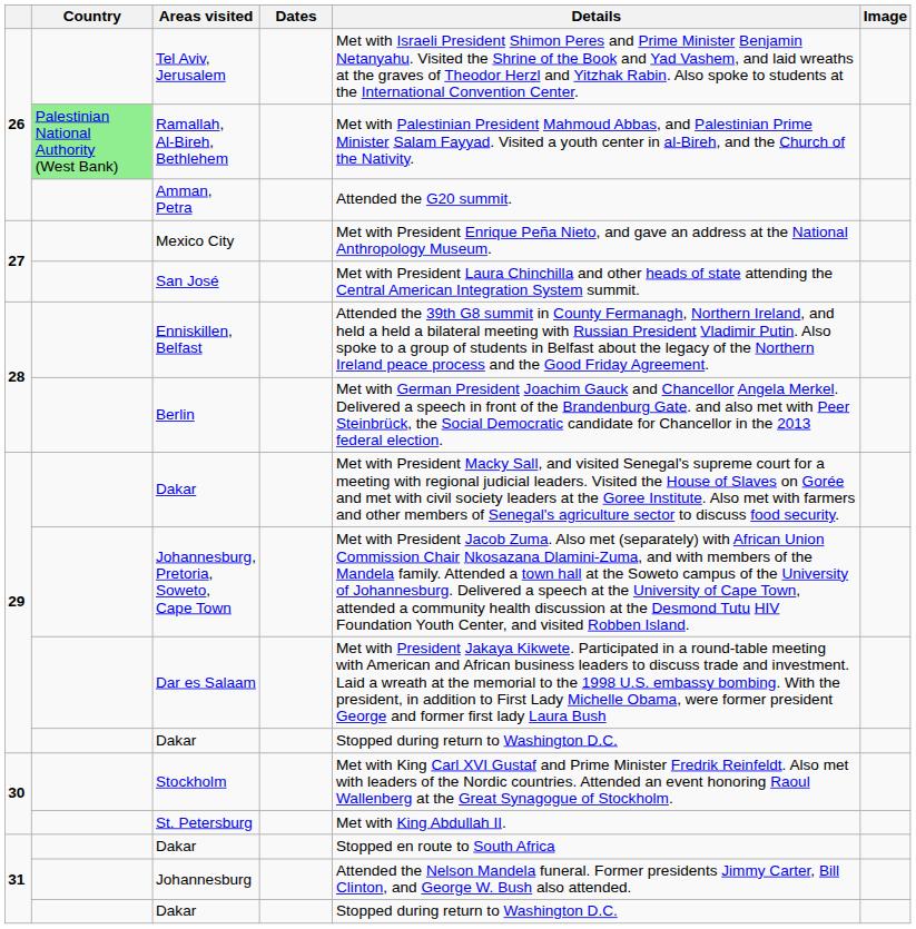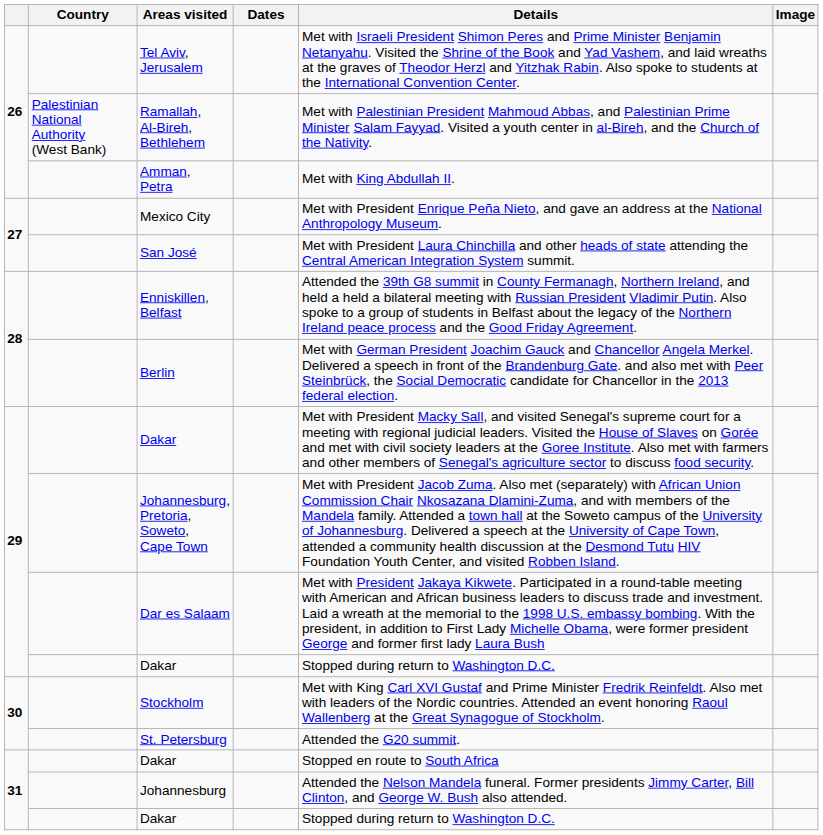 <table class="wikitable sortable" style="margin:1em auto 1em auto;">
 <tr>
 <th style="width: 3%;"></th>
 <th width=120>Country</th>
 <th width=100>Areas visited</th>
 <th width=70>Dates</th>
 <th width=550>Details</th>
 <th>Image</th>
 </tr>
 <tr>
 <td rowspan=3><strong>26</strong></td>
 <td></td>
 <td><a href='#'>Tel Aviv</a>,<br><a href='#'>Jerusalem</a></td>
 <td></td>
 <td>Met with <a href='#'>Israeli President</a> <a href='#'>Shimon Peres</a> and <a href='#'>Prime Minister</a> <a href='#'>Benjamin Netanyahu</a>. Visited the <a href='#'>Shrine of the Book</a> and <a href='#'>Yad Vashem</a>, and laid wreaths at the graves of <a href='#'>Theodor Herzl</a> and <a href='#'>Yitzhak Rabin</a>. Also spoke to students at the <a href='#'>International Convention Center</a>.</td>
 <td></td>
 </tr>
 <tr>
-<td style="background: lightgreen;"> <a href='#'>Palestinian National Authority</a> <br>(West Bank)</td>
+<td> <a href='#'>Palestinian National Authority</a> <br>(West Bank)</td>
 <td><a href='#'>Ramallah</a>,<br><a href='#'>Al-Bireh</a>,<br><a href='#'>Bethlehem</a></td>
 <td></td>
 <td>Met with <a href='#'>Palestinian President</a> <a href='#'>Mahmoud Abbas</a>, and <a href='#'>Palestinian Prime Minister</a> <a href='#'>Salam Fayyad</a>. Visited a youth center in <a href='#'>al-Bireh</a>, and the <a href='#'>Church of the Nativity</a>.</td>
 <td></td>
 </tr>
 <tr>
 <td></td>
 <td><a href='#'>Amman</a>,<br><a href='#'>Petra</a></td>
 <td></td>
-<td>Attended the <a href='#'>G20 summit</a>.</td>
+<td>Met with <a href='#'>King Abdullah II</a>.</td>
 <td></td>
 </tr>
 <tr>
 <td rowspan=2><strong>27</strong></td>
 <td></td>
 <td>Mexico City</td>
 <td></td>
 <td>Met with President <a href='#'>Enrique Peña Nieto</a>, and gave an address at the <a href='#'>National Anthropology Museum</a>.</td>
 <td></td>
 </tr>
 <tr>
 <td></td>
 <td><a href='#'>San José</a></td>
 <td></td>
 <td>Met with President <a href='#'>Laura Chinchilla</a> and other <a href='#'>heads of state</a> attending the <a href='#'>Central American Integration System</a> summit.</td>
 <td></td>
 </tr>
 <tr>
 <td rowspan=2><strong>28</strong></td>
 <td></td>
 <td><a href='#'>Enniskillen</a>,<br><a href='#'>Belfast</a></td>
 <td></td>
 <td>Attended the <a href='#'>39th G8 summit</a> in <a href='#'>County Fermanagh</a>, <a href='#'>Northern Ireland</a>, and held a held a bilateral meeting with <a href='#'>Russian President</a> <a href='#'>Vladimir Putin</a>. Also spoke to a group of students in Belfast about the legacy of the <a href='#'>Northern Ireland peace process</a> and the <a href='#'>Good Friday Agreement</a>.</td>
 <td></td>
 </tr>
 <tr>
 <td></td>
 <td><a href='#'>Berlin</a></td>
 <td></td>
 <td>Met with <a href='#'>German President</a> <a href='#'>Joachim Gauck</a> and <a href='#'>Chancellor</a> <a href='#'>Angela Merkel</a>. Delivered a speech in front of the <a href='#'>Brandenburg Gate</a>. and also met with <a href='#'>Peer Steinbrück</a>, the <a href='#'>Social Democratic</a> candidate for Chancellor in the <a href='#'>2013 federal election</a>.</td>
 <td></td>
 </tr>
 <tr>
 <td rowspan=4><strong>29</strong></td>
 <td></td>
 <td><a href='#'>Dakar</a></td>
 <td></td>
 <td>Met with President <a href='#'>Macky Sall</a>, and visited Senegal's supreme court for a meeting with regional judicial leaders. Visited the <a href='#'>House of Slaves</a> on <a href='#'>Gorée</a> and met with civil society leaders at the <a href='#'>Goree Institute</a>. Also met with farmers and other members of <a href='#'>Senegal's agriculture sector</a> to discuss <a href='#'>food security</a>.</td>
 <td></td>
 </tr>
 <tr>
 <td></td>
 <td><a href='#'>Johannesburg</a>,<br><a href='#'>Pretoria</a>,<br><a href='#'>Soweto</a>,<br><a href='#'>Cape Town</a></td>
 <td></td>
 <td>Met with President <a href='#'>Jacob Zuma</a>. Also met (separately) with <a href='#'>African Union</a> <a href='#'>Commission Chair</a> <a href='#'>Nkosazana Dlamini-Zuma</a>, and with members of the <a href='#'>Mandela</a> family. Attended a <a href='#'>town hall</a> at the Soweto campus of the <a href='#'>University of Johannesburg</a>. Delivered a speech at the <a href='#'>University of Cape Town</a>, attended a community health discussion at the <a href='#'>Desmond Tutu</a> <a href='#'>HIV</a> Foundation Youth Center, and visited <a href='#'>Robben Island</a>.</td>
 <td></td>
 </tr>
 <tr>
 <td></td>
 <td><a href='#'>Dar es Salaam</a></td>
 <td></td>
 <td>Met with <a href='#'>President</a> <a href='#'>Jakaya Kikwete</a>. Participated in a round-table meeting with American and African business leaders to discuss trade and investment. Laid a wreath at the memorial to the <a href='#'>1998 U.S. embassy bombing</a>.  With the president, in addition to First Lady <a href='#'>Michelle Obama</a>, were former president <a href='#'>George</a> and former first lady <a href='#'>Laura Bush</a></td>
 <td></td>
 </tr>
 <tr>
 <td></td>
 <td>Dakar</td>
 <td></td>
 <td>Stopped during return to <a href='#'>Washington D.C.</a></td>
 <td></td>
 </tr>
 <tr>
 <td rowspan=2><strong>30</strong></td>
 <td></td>
 <td><a href='#'>Stockholm</a></td>
 <td></td>
 <td>Met with King <a href='#'>Carl XVI Gustaf</a> and Prime Minister <a href='#'>Fredrik Reinfeldt</a>. Also met with leaders of the Nordic countries. Attended an event honoring <a href='#'>Raoul Wallenberg</a> at the <a href='#'>Great Synagogue of Stockholm</a>.</td>
 <td></td>
 </tr>
 <tr>
 <td></td>
 <td><a href='#'>St. Petersburg</a></td>
 <td></td>
-<td>Met with <a href='#'>King Abdullah II</a>.</td>
+<td>Attended the <a href='#'>G20 summit</a>.</td>
 <td></td>
 </tr>
 <tr>
 <td rowspan=3><strong>31</strong></td>
 <td></td>
 <td>Dakar</td>
 <td></td>
 <td>Stopped en route to <a href='#'>South Africa</a></td>
 <td></td>
 </tr>
 <tr>
 <td></td>
 <td>Johannesburg</td>
 <td></td>
 <td>Attended the <a href='#'>Nelson Mandela</a> funeral. Former presidents <a href='#'>Jimmy Carter</a>, <a href='#'>Bill Clinton</a>, and <a href='#'>George W. Bush</a> also attended.</td>
 <td></td>
 </tr>
 <tr>
 <td></td>
 <td>Dakar</td>
 <td></td>
 <td>Stopped during return to <a href='#'>Washington D.C.</a></td>
 <td></td>
 </tr>
 </table>
